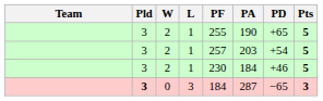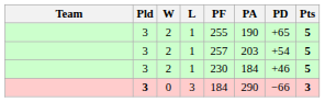 <table class="wikitable" style="text-align:center;">
 <tr>
 <th width=170>Team</th>
 <th width=25>Pld</th>
 <th width=25>W</th>
 <th width=25>L</th>
 <th width=35>PF</th>
 <th width=35>PA</th>
 <th width=35>PD</th>
 <th width=25>Pts</th>
 </tr>
 <tr bgcolor="#ccffcc">
 <td align="left"></td>
 <td>3</td>
 <td>2</td>
 <td>1</td>
 <td>255</td>
 <td>190</td>
 <td>+65</td>
 <td><strong>5</strong></td>
 </tr>
 <tr bgcolor="#ccffcc">
 <td align="left"></td>
 <td>3</td>
 <td>2</td>
 <td>1</td>
 <td>257</td>
 <td>203</td>
 <td>+54</td>
 <td><strong>5</strong></td>
 </tr>
 <tr bgcolor="#ccffcc">
 <td align="left"></td>
 <td>3</td>
 <td>2</td>
 <td>1</td>
 <td>230</td>
 <td>184</td>
 <td>+46</td>
 <td><strong>5</strong></td>
 </tr>
 <tr bgcolor=ffcccc>
 <td align="left"></td>
 <td><strong>3</strong></td>
 <td>0</td>
 <td>3</td>
 <td>184</td>
-<td>287</td>
-<td>−65</td>
+<td>290</td>
+<td>−66</td>
 <td><strong>3</strong></td>
 </tr>
 </table>
